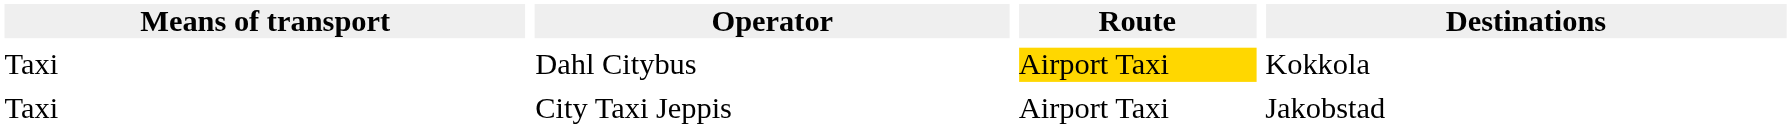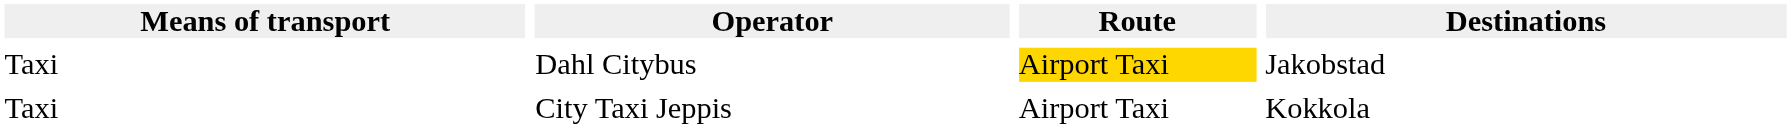 <table class="toc" cellpadding="0" cellspacing="5" style="width:75%;" font-size:90%;">
 <tr>
 <th colspan="8" style="background:gray; color:light red;"></th>
 </tr>
 <tr style="background:#efefef;">
 <th width=22%>Means of transport</th>
 <th width=20%>Operator</th>
 <th width=10%>Route</th>
 <th width=22%>Destinations</th>
 </tr>
 <tr>
 <td> Taxi</td>
 <td>Dahl Citybus</td>
 <td style="background: gold;">Airport Taxi</td>
-<td>Kokkola</td>
+<td>Jakobstad</td>
 </tr>
 <tr>
 <td> Taxi</td>
 <td>City Taxi Jeppis</td>
 <td>Airport Taxi</td>
-<td>Jakobstad</td>
+<td>Kokkola</td>
 </tr>
 </table>
